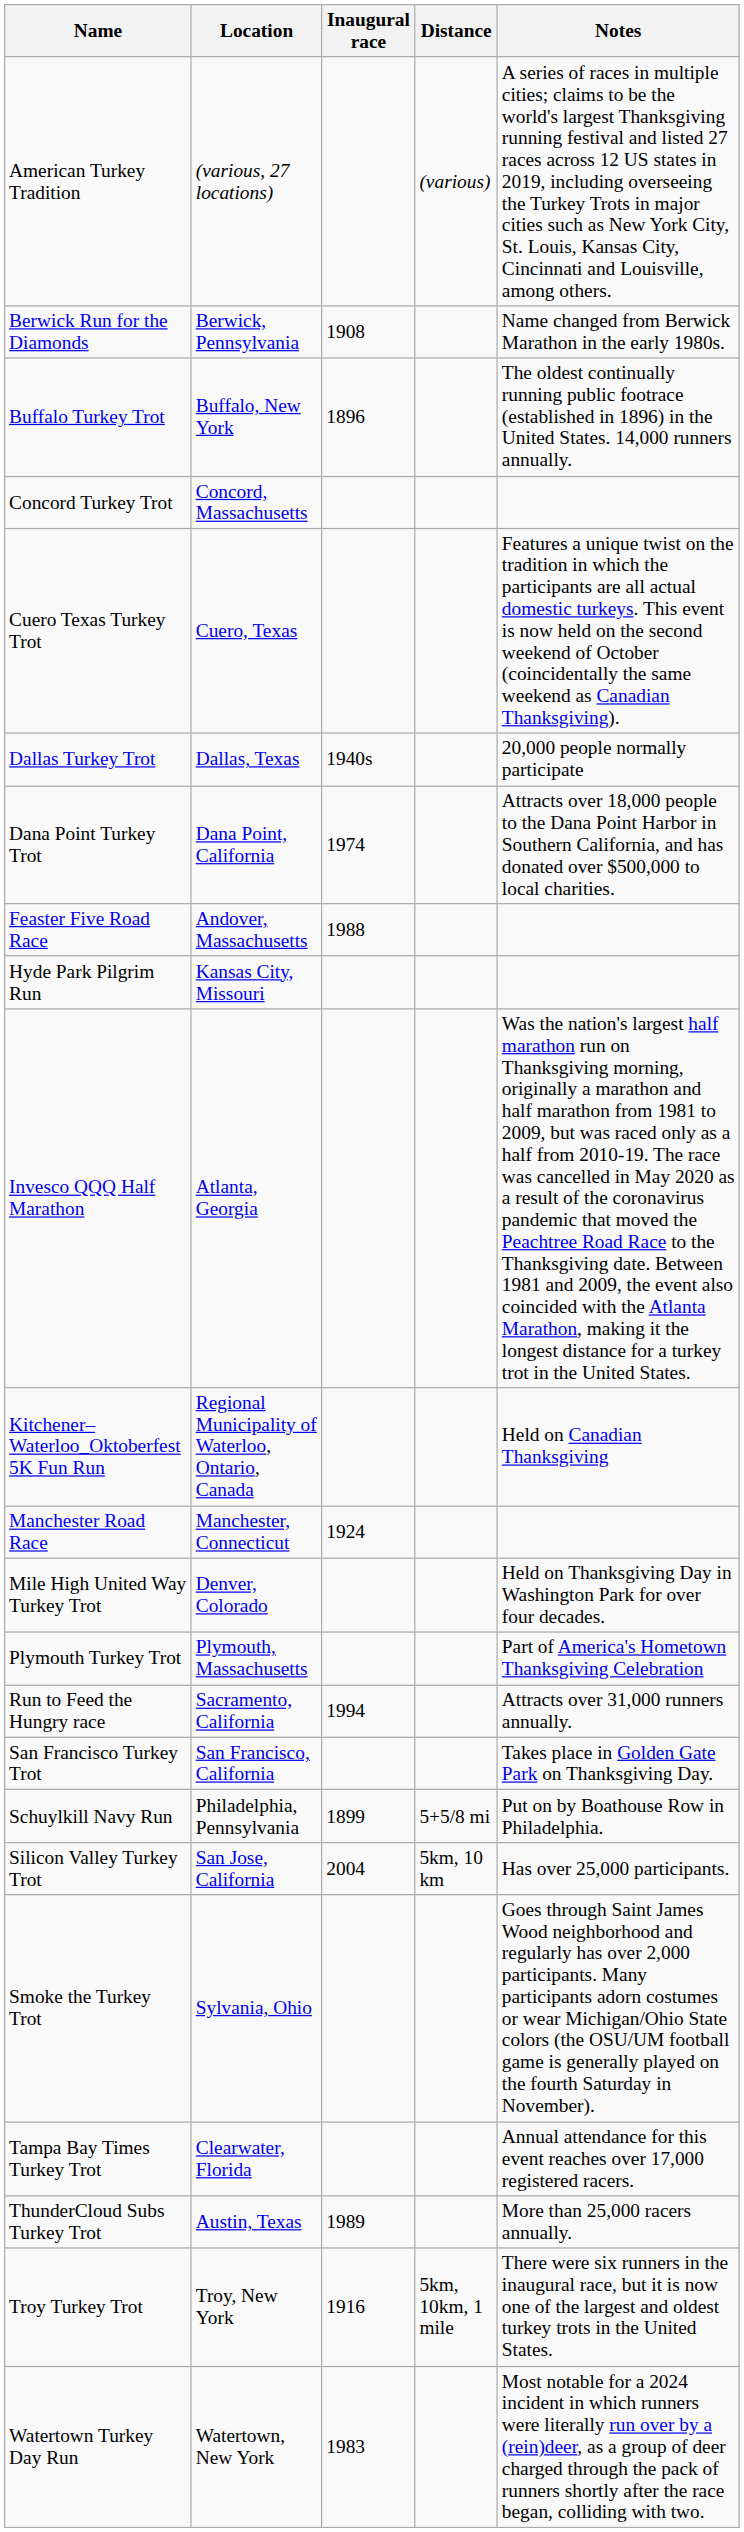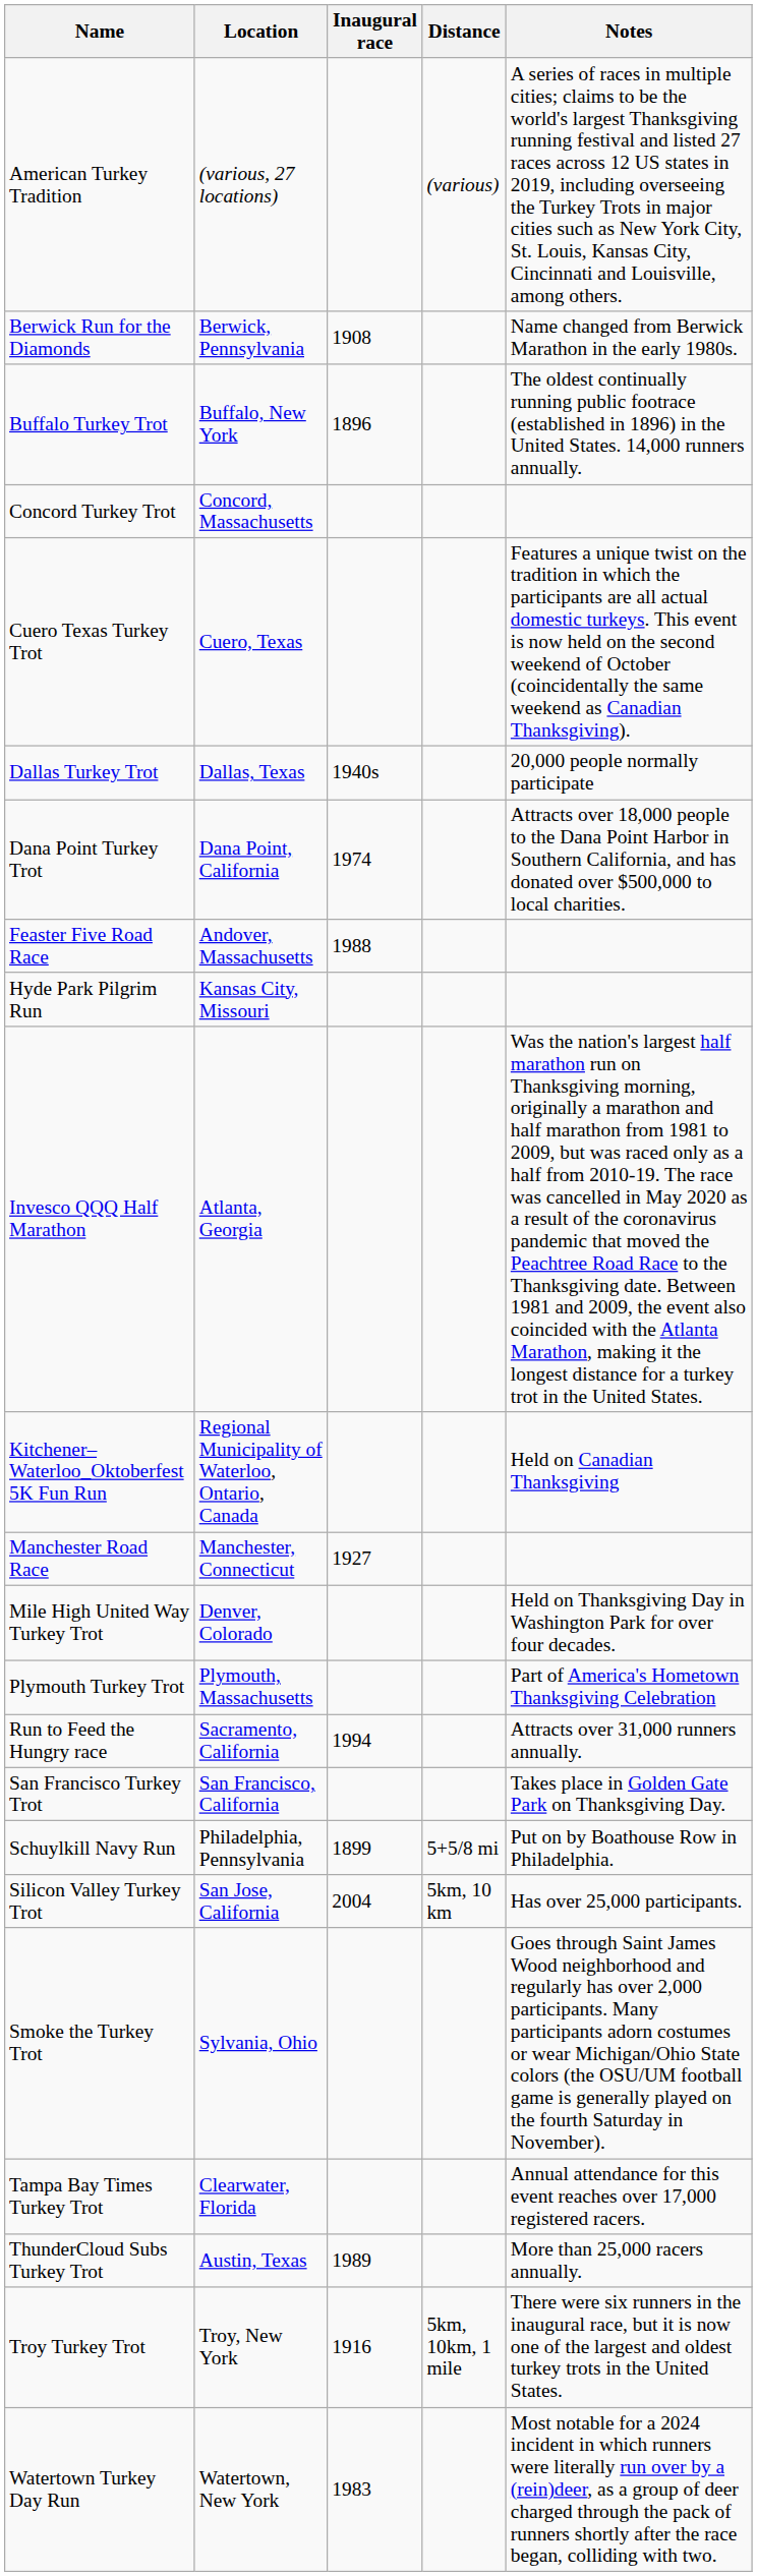 <table class="wikitable">
 <tr>
 <th>Name</th>
 <th>Location</th>
 <th>Inaugural race</th>
 <th>Distance</th>
 <th>Notes</th>
 </tr>
 <tr>
 <td>American Turkey Tradition</td>
 <td><em>(various, 27 locations)</em></td>
 <td></td>
 <td><em>(various)</em></td>
 <td>A series of races in multiple cities; claims to be the world's largest Thanksgiving running festival and listed 27 races across 12 US states in 2019, including overseeing the Turkey Trots in major cities such as New York City, St. Louis, Kansas City, Cincinnati and Louisville, among others.</td>
 </tr>
 <tr>
 <td><a href='#'>Berwick Run for the Diamonds</a></td>
 <td><a href='#'>Berwick, Pennsylvania</a></td>
 <td>1908</td>
 <td></td>
 <td>Name changed from Berwick Marathon in the early 1980s.</td>
 </tr>
 <tr>
 <td><a href='#'>Buffalo Turkey Trot</a></td>
 <td><a href='#'>Buffalo, New York</a></td>
 <td>1896</td>
 <td></td>
 <td>The oldest continually running public footrace (established in 1896) in the United States. 14,000 runners annually.</td>
 </tr>
 <tr>
 <td>Concord Turkey Trot</td>
 <td><a href='#'>Concord, Massachusetts</a></td>
 <td></td>
 <td></td>
 <td></td>
 </tr>
 <tr>
 <td>Cuero Texas Turkey Trot</td>
 <td><a href='#'>Cuero, Texas</a></td>
 <td></td>
 <td></td>
 <td>Features a unique twist on the tradition in which the participants are all actual <a href='#'>domestic turkeys</a>. This event is now held on the second weekend of October (coincidentally the same weekend as <a href='#'>Canadian Thanksgiving</a>).</td>
 </tr>
 <tr>
 <td><a href='#'>Dallas Turkey Trot</a></td>
 <td><a href='#'>Dallas, Texas</a></td>
 <td>1940s</td>
 <td></td>
 <td>20,000 people normally participate</td>
 </tr>
 <tr>
 <td>Dana Point Turkey Trot</td>
 <td><a href='#'>Dana Point, California</a></td>
 <td>1974</td>
 <td></td>
 <td>Attracts over 18,000 people to the Dana Point Harbor in Southern California, and has donated over $500,000 to local charities.</td>
 </tr>
 <tr>
 <td><a href='#'>Feaster Five Road Race</a></td>
 <td><a href='#'>Andover, Massachusetts</a></td>
 <td>1988</td>
 <td></td>
 <td></td>
 </tr>
 <tr>
 <td>Hyde Park Pilgrim Run</td>
 <td><a href='#'>Kansas City, Missouri</a></td>
 <td></td>
 <td></td>
 <td></td>
 </tr>
 <tr>
 <td><a href='#'>Invesco QQQ Half Marathon</a></td>
 <td><a href='#'>Atlanta, Georgia</a></td>
 <td></td>
 <td></td>
 <td>Was the nation's largest <a href='#'>half marathon</a> run on Thanksgiving morning, originally a marathon and half marathon from 1981 to 2009, but was raced only as a half from 2010-19.  The race was cancelled in May 2020 as a result of the coronavirus pandemic that moved the <a href='#'>Peachtree Road Race</a> to the Thanksgiving date. Between 1981 and 2009, the event also coincided with the <a href='#'>Atlanta Marathon</a>, making it the longest distance for a turkey trot in the United States.</td>
 </tr>
 <tr>
 <td><a href='#'> Kitchener–Waterloo_Oktoberfest 5K Fun Run</a></td>
 <td><a href='#'>Regional Municipality of Waterloo</a>, <a href='#'>Ontario</a>, <a href='#'>Canada</a></td>
 <td></td>
 <td></td>
 <td>Held on <a href='#'>Canadian Thanksgiving</a></td>
 </tr>
 <tr>
 <td><a href='#'>Manchester Road Race</a></td>
 <td><a href='#'>Manchester, Connecticut</a></td>
-<td>1924</td>
+<td>1927</td>
 <td></td>
 <td></td>
 </tr>
 <tr>
 <td>Mile High United Way Turkey Trot</td>
 <td><a href='#'>Denver, Colorado</a></td>
 <td></td>
 <td></td>
 <td>Held on Thanksgiving Day in Washington Park for over four decades.</td>
 </tr>
 <tr>
 <td>Plymouth Turkey Trot</td>
 <td><a href='#'>Plymouth, Massachusetts</a></td>
 <td></td>
 <td></td>
 <td>Part of <a href='#'>America's Hometown Thanksgiving Celebration</a></td>
 </tr>
 <tr>
 <td>Run to Feed the Hungry race</td>
 <td><a href='#'>Sacramento, California</a></td>
 <td>1994</td>
 <td></td>
 <td>Attracts over 31,000 runners annually.</td>
 </tr>
 <tr>
 <td>San Francisco Turkey Trot</td>
 <td><a href='#'>San Francisco, California</a></td>
 <td></td>
 <td></td>
 <td>Takes place in <a href='#'>Golden Gate Park</a> on Thanksgiving Day.</td>
 </tr>
 <tr>
 <td>Schuylkill Navy Run</td>
 <td>Philadelphia, Pennsylvania</td>
 <td>1899</td>
 <td>5+5/8 mi</td>
 <td>Put on by Boathouse Row in Philadelphia.</td>
 </tr>
 <tr>
 <td>Silicon Valley Turkey Trot</td>
 <td><a href='#'>San Jose, California</a></td>
 <td>2004</td>
 <td>5km, 10 km</td>
 <td>Has over 25,000 participants.</td>
 </tr>
 <tr>
 <td>Smoke the Turkey Trot</td>
 <td><a href='#'>Sylvania, Ohio</a></td>
 <td></td>
 <td></td>
 <td>Goes through Saint James Wood neighborhood and regularly has over 2,000 participants. Many participants adorn costumes or wear Michigan/Ohio State colors (the OSU/UM football game is generally played on the fourth Saturday in November).</td>
 </tr>
 <tr>
 <td>Tampa Bay Times Turkey Trot</td>
 <td><a href='#'>Clearwater, Florida</a></td>
 <td></td>
 <td></td>
 <td>Annual attendance for this event reaches over 17,000 registered racers.</td>
 </tr>
 <tr>
 <td>ThunderCloud Subs Turkey Trot</td>
 <td><a href='#'>Austin, Texas</a></td>
 <td>1989</td>
 <td></td>
 <td>More than 25,000 racers annually.</td>
 </tr>
 <tr>
 <td>Troy Turkey Trot</td>
 <td>Troy, New York</td>
 <td>1916</td>
 <td>5km, 10km, 1 mile</td>
 <td>There were six runners in the inaugural race, but it is now one of the largest and oldest turkey trots in the United States.</td>
 </tr>
 <tr>
 <td>Watertown Turkey Day Run</td>
 <td>Watertown, New York</td>
 <td>1983</td>
 <td></td>
 <td>Most notable for a 2024 incident in which runners were literally <a href='#'>run over by a (rein)deer</a>, as a group of deer charged through the pack of runners shortly after the race began, colliding with two.</td>
 </tr>
 </table>
